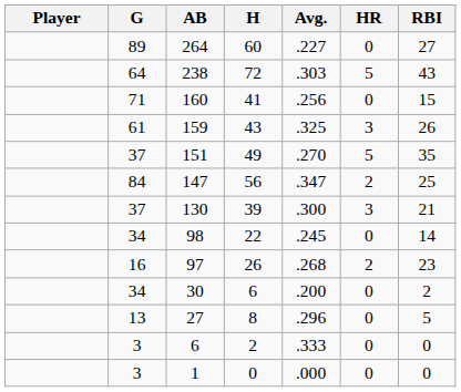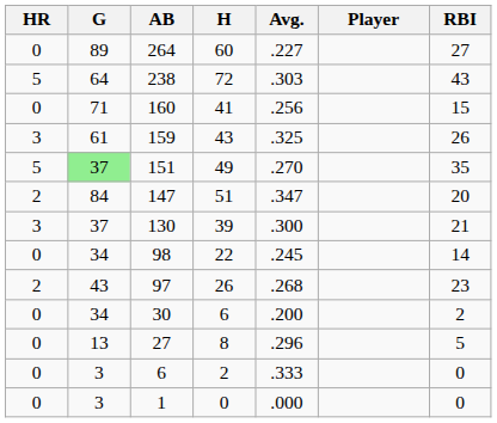 <table class="wikitable sortable">
 <tr>
-<th bgcolor="#DDDDFF" width="16%">Player</th>
+<th bgcolor="#DDDDFF" width="9%">HR</th>
 <th bgcolor="#DDDDFF" width="9%">G</th>
 <th bgcolor="#DDDDFF" width="9%">AB</th>
 <th bgcolor="#DDDDFF" width="9%">H</th>
 <th bgcolor="#DDDDFF" width="9%">Avg.</th>
-<th bgcolor="#DDDDFF" width="9%">HR</th>
+<th bgcolor="#DDDDFF" width="16%">Player</th>
 <th bgcolor="#DDDDFF" width="9%">RBI</th>
 </tr>
 <tr align="center">
-<td></td>
+<td>0</td>
 <td>89</td>
 <td>264</td>
 <td>60</td>
 <td>.227</td>
-<td>0</td>
+<td></td>
 <td>27</td>
 </tr>
 <tr align="center">
-<td></td>
+<td>5</td>
 <td>64</td>
 <td>238</td>
 <td>72</td>
 <td>.303</td>
-<td>5</td>
+<td></td>
 <td>43</td>
 </tr>
 <tr align='center'>
-<td></td>
+<td>0</td>
 <td>71</td>
 <td>160</td>
 <td>41</td>
 <td>.256</td>
-<td>0</td>
+<td></td>
 <td>15</td>
 </tr>
 <tr align="center">
-<td></td>
+<td>3</td>
 <td>61</td>
 <td>159</td>
 <td>43</td>
 <td>.325</td>
-<td>3</td>
+<td></td>
 <td>26</td>
 </tr>
 <tr align="center">
-<td></td>
-<td>37</td>
+<td>5</td>
+<td style="background: lightgreen;">37</td>
 <td>151</td>
 <td>49</td>
 <td>.270</td>
-<td>5</td>
+<td></td>
 <td>35</td>
 </tr>
 <tr align="center">
-<td></td>
+<td>2</td>
 <td>84</td>
 <td>147</td>
-<td>56</td>
+<td>51</td>
 <td>.347</td>
-<td>2</td>
-<td>25</td>
+<td></td>
+<td>20</td>
 </tr>
 <tr align="center">
-<td></td>
+<td>3</td>
 <td>37</td>
 <td>130</td>
 <td>39</td>
 <td>.300</td>
-<td>3</td>
+<td></td>
 <td>21</td>
 </tr>
 <tr align="center">
-<td></td>
+<td>0</td>
 <td>34</td>
 <td>98</td>
 <td>22</td>
 <td>.245</td>
-<td>0</td>
+<td></td>
 <td>14</td>
 </tr>
 <tr align="center">
-<td></td>
-<td>16</td>
+<td>2</td>
+<td>43</td>
 <td>97</td>
 <td>26</td>
 <td>.268</td>
-<td>2</td>
+<td></td>
 <td>23</td>
 </tr>
 <tr align="center">
-<td></td>
+<td>0</td>
 <td>34</td>
 <td>30</td>
 <td>6</td>
 <td>.200</td>
-<td>0</td>
+<td></td>
 <td>2</td>
 </tr>
 <tr align="center">
-<td></td>
+<td>0</td>
 <td>13</td>
 <td>27</td>
 <td>8</td>
 <td>.296</td>
-<td>0</td>
+<td></td>
 <td>5</td>
 </tr>
 <tr align="center">
-<td></td>
+<td>0</td>
 <td>3</td>
 <td>6</td>
 <td>2</td>
 <td>.333</td>
-<td>0</td>
+<td></td>
 <td>0</td>
 </tr>
 <tr align="center">
-<td></td>
+<td>0</td>
 <td>3</td>
 <td>1</td>
 <td>0</td>
 <td>.000</td>
-<td>0</td>
+<td></td>
 <td>0</td>
 </tr>
 </table>
